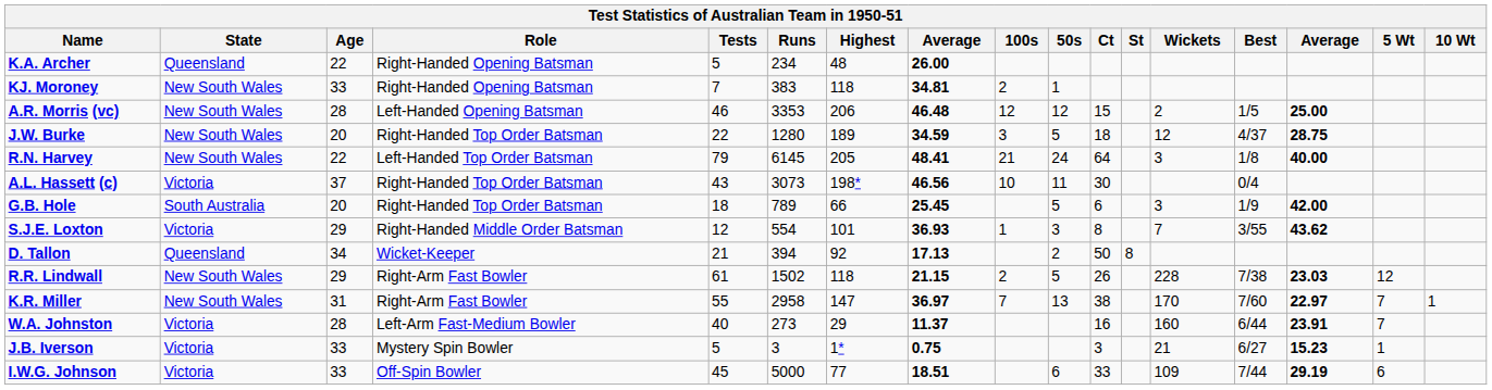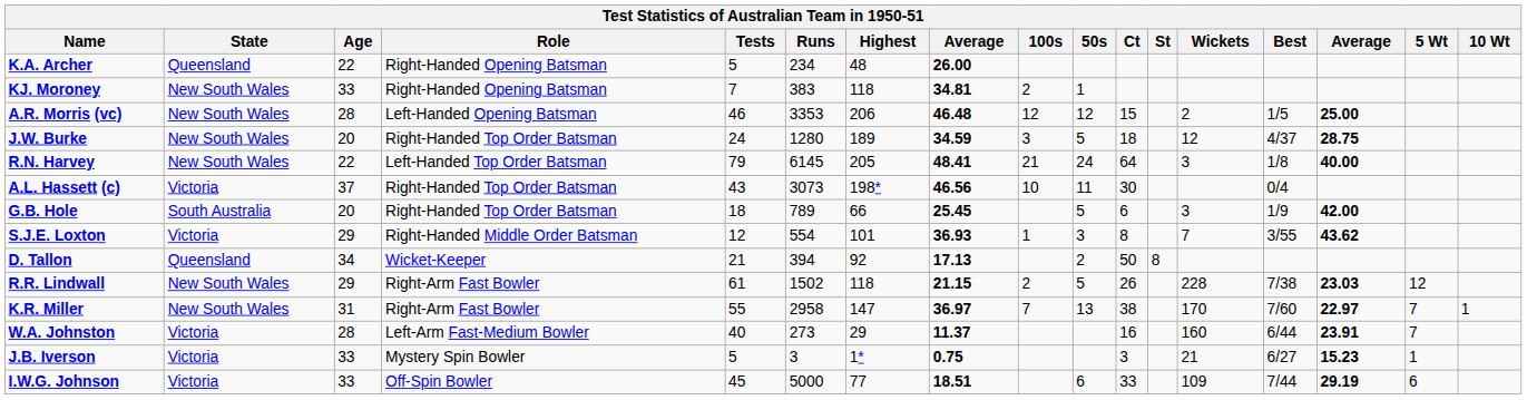 <table class="wikitable" style="width:100%;">
 <tr>
 <th colspan=17>Test Statistics of Australian Team in 1950-51</th>
 </tr>
 <tr>
 <th>Name</th>
 <th>State</th>
 <th>Age</th>
 <th>Role</th>
 <th>Tests</th>
 <th>Runs</th>
 <th>Highest</th>
 <th>Average</th>
 <th>100s</th>
 <th>50s</th>
 <th>Ct</th>
 <th>St</th>
 <th>Wickets</th>
 <th>Best</th>
 <th>Average</th>
 <th>5 Wt</th>
 <th>10 Wt</th>
 </tr>
 <tr align=left>
 <td><strong><a href='#'>K.A. Archer</a></strong></td>
 <td><a href='#'>Queensland</a></td>
 <td>22</td>
 <td>Right-Handed <a href='#'>Opening Batsman</a></td>
 <td>5</td>
 <td>234</td>
 <td>48</td>
 <td><strong>26.00</strong></td>
 <td></td>
 <td></td>
 <td></td>
 <td></td>
 <td></td>
 <td></td>
 <td></td>
 <td></td>
 <td></td>
 </tr>
 <tr align=left>
 <td><strong><a href='#'>KJ. Moroney</a></strong></td>
 <td><a href='#'>New South Wales</a></td>
 <td>33</td>
 <td>Right-Handed <a href='#'>Opening Batsman</a></td>
 <td>7</td>
 <td>383</td>
 <td>118</td>
 <td><strong>34.81</strong></td>
 <td>2</td>
 <td>1</td>
 <td></td>
 <td></td>
 <td></td>
 <td></td>
 <td></td>
 <td></td>
 <td></td>
 </tr>
 <tr align=left>
 <td><strong><a href='#'>A.R. Morris</a> <a href='#'>(vc)</a></strong></td>
 <td><a href='#'>New South Wales</a></td>
 <td>28</td>
 <td>Left-Handed <a href='#'>Opening Batsman</a></td>
 <td>46</td>
 <td>3353</td>
 <td>206</td>
 <td><strong>46.48</strong></td>
 <td>12</td>
 <td>12</td>
 <td>15</td>
 <td></td>
 <td>2</td>
 <td>1/5</td>
 <td><strong>25.00</strong></td>
 <td></td>
 <td></td>
 </tr>
 <tr align=left>
 <td><strong><a href='#'>J.W. Burke</a></strong></td>
 <td><a href='#'>New South Wales</a></td>
 <td>20</td>
 <td>Right-Handed <a href='#'>Top Order Batsman</a></td>
-<td>22</td>
+<td>24</td>
 <td>1280</td>
 <td>189</td>
 <td><strong>34.59</strong></td>
 <td>3</td>
 <td>5</td>
 <td>18</td>
 <td></td>
 <td>12</td>
 <td>4/37</td>
 <td><strong>28.75</strong></td>
 <td></td>
 <td></td>
 </tr>
 <tr align=left>
 <td><strong><a href='#'>R.N. Harvey</a></strong></td>
 <td><a href='#'>New South Wales</a></td>
 <td>22</td>
 <td>Left-Handed <a href='#'>Top Order Batsman</a></td>
 <td>79</td>
 <td>6145</td>
 <td>205</td>
 <td><strong>48.41</strong></td>
 <td>21</td>
 <td>24</td>
 <td>64</td>
 <td></td>
 <td>3</td>
 <td>1/8</td>
 <td><strong>40.00</strong></td>
 <td></td>
 <td></td>
 </tr>
 <tr align=left>
 <td><strong><a href='#'>A.L. Hassett</a> <a href='#'>(c)</a></strong></td>
 <td><a href='#'>Victoria</a></td>
 <td>37</td>
 <td>Right-Handed <a href='#'>Top Order Batsman</a></td>
 <td>43</td>
 <td>3073</td>
 <td>198<a href='#'>*</a></td>
 <td><strong>46.56</strong></td>
 <td>10</td>
 <td>11</td>
 <td>30</td>
 <td></td>
 <td></td>
 <td>0/4</td>
 <td></td>
 <td></td>
 <td></td>
 </tr>
 <tr align=left>
 <td><strong><a href='#'>G.B. Hole</a></strong></td>
 <td><a href='#'>South Australia</a></td>
 <td>20</td>
 <td>Right-Handed <a href='#'>Top Order Batsman</a></td>
 <td>18</td>
 <td>789</td>
 <td>66</td>
 <td><strong>25.45</strong></td>
 <td></td>
 <td>5</td>
 <td>6</td>
 <td></td>
 <td>3</td>
 <td>1/9</td>
 <td><strong>42.00</strong></td>
 <td></td>
 <td></td>
 </tr>
 <tr align=left>
 <td><strong><a href='#'>S.J.E. Loxton</a></strong></td>
 <td><a href='#'>Victoria</a></td>
 <td>29</td>
 <td>Right-Handed <a href='#'>Middle Order Batsman</a></td>
 <td>12</td>
 <td>554</td>
 <td>101</td>
 <td><strong>36.93</strong></td>
 <td>1</td>
 <td>3</td>
 <td>8</td>
 <td></td>
 <td>7</td>
 <td>3/55</td>
 <td><strong>43.62</strong></td>
 <td></td>
 <td></td>
 </tr>
 <tr align=left>
 <td><strong><a href='#'>D. Tallon</a></strong></td>
 <td><a href='#'>Queensland</a></td>
 <td>34</td>
 <td><a href='#'>Wicket-Keeper</a></td>
 <td>21</td>
 <td>394</td>
 <td>92</td>
 <td><strong>17.13</strong></td>
 <td></td>
 <td>2</td>
 <td>50</td>
 <td>8</td>
 <td></td>
 <td></td>
 <td></td>
 <td></td>
 <td></td>
 </tr>
 <tr align=left>
 <td><strong><a href='#'>R.R. Lindwall</a></strong></td>
 <td><a href='#'>New South Wales</a></td>
 <td>29</td>
 <td>Right-Arm <a href='#'>Fast Bowler</a></td>
 <td>61</td>
 <td>1502</td>
 <td>118</td>
 <td><strong>21.15</strong></td>
 <td>2</td>
 <td>5</td>
 <td>26</td>
 <td></td>
 <td>228</td>
 <td>7/38</td>
 <td><strong>23.03</strong></td>
 <td>12</td>
 <td></td>
 </tr>
 <tr align=left>
 <td><strong><a href='#'>K.R. Miller</a></strong></td>
 <td><a href='#'>New South Wales</a></td>
 <td>31</td>
 <td>Right-Arm <a href='#'>Fast Bowler</a></td>
 <td>55</td>
 <td>2958</td>
 <td>147</td>
 <td><strong>36.97</strong></td>
 <td>7</td>
 <td>13</td>
 <td>38</td>
 <td></td>
 <td>170</td>
 <td>7/60</td>
 <td><strong>22.97</strong></td>
 <td>7</td>
 <td>1</td>
 </tr>
 <tr align=left>
 <td><strong><a href='#'>W.A. Johnston</a></strong></td>
 <td><a href='#'>Victoria</a></td>
 <td>28</td>
 <td>Left-Arm <a href='#'>Fast-Medium Bowler</a></td>
 <td>40</td>
 <td>273</td>
 <td>29</td>
 <td><strong>11.37</strong></td>
 <td></td>
 <td></td>
 <td>16</td>
 <td></td>
 <td>160</td>
 <td>6/44</td>
 <td><strong>23.91</strong></td>
 <td>7</td>
 <td></td>
 </tr>
 <tr align=left>
 <td><strong><a href='#'>J.B. Iverson</a></strong></td>
 <td><a href='#'>Victoria</a></td>
 <td>33</td>
 <td>Mystery Spin Bowler</td>
 <td>5</td>
 <td>3</td>
 <td>1<a href='#'>*</a></td>
 <td><strong>0.75</strong></td>
 <td></td>
 <td></td>
 <td>3</td>
 <td></td>
 <td>21</td>
 <td>6/27</td>
 <td><strong>15.23</strong></td>
 <td>1</td>
 <td></td>
 </tr>
 <tr align=left>
 <td><strong><a href='#'>I.W.G. Johnson</a></strong></td>
 <td><a href='#'>Victoria</a></td>
 <td>33</td>
 <td><a href='#'>Off-Spin Bowler</a></td>
 <td>45</td>
 <td>5000</td>
 <td>77</td>
 <td><strong>18.51</strong></td>
 <td></td>
 <td>6</td>
 <td>33</td>
 <td></td>
 <td>109</td>
 <td>7/44</td>
 <td><strong>29.19</strong></td>
 <td>6</td>
 <td></td>
 </tr>
 </table>
